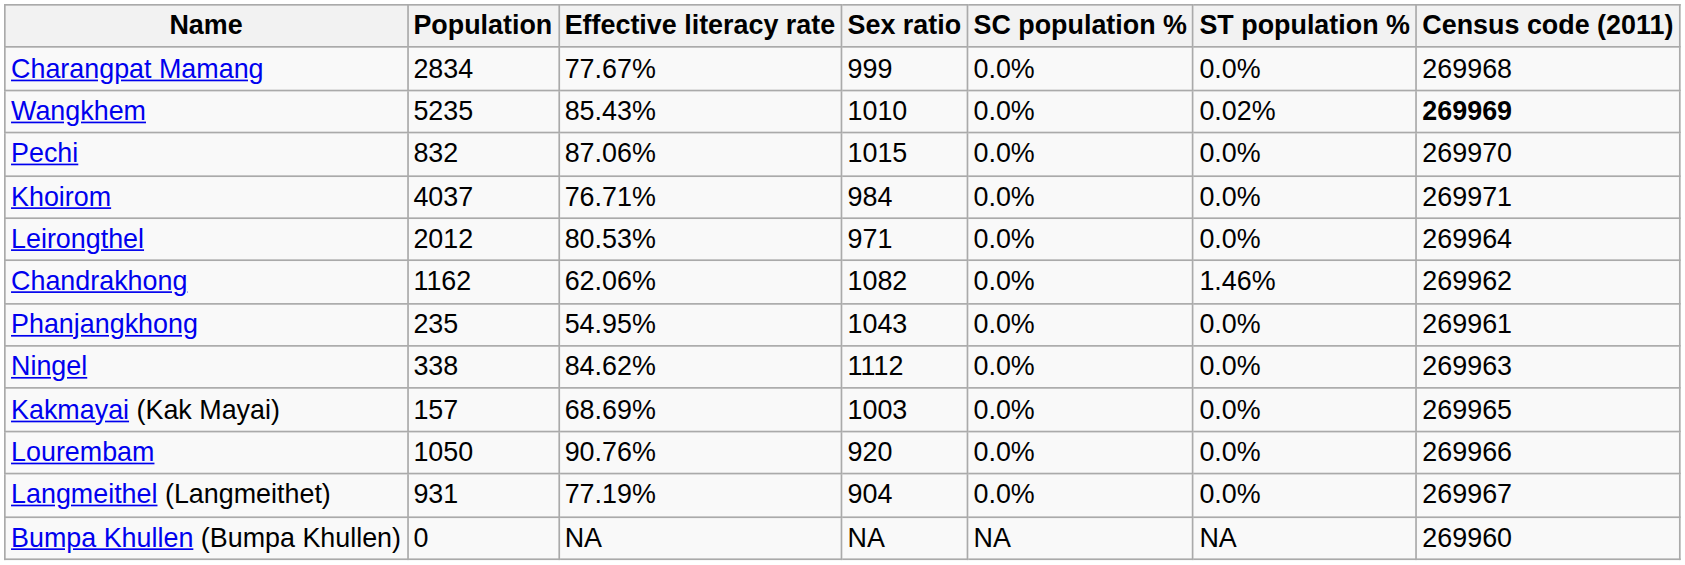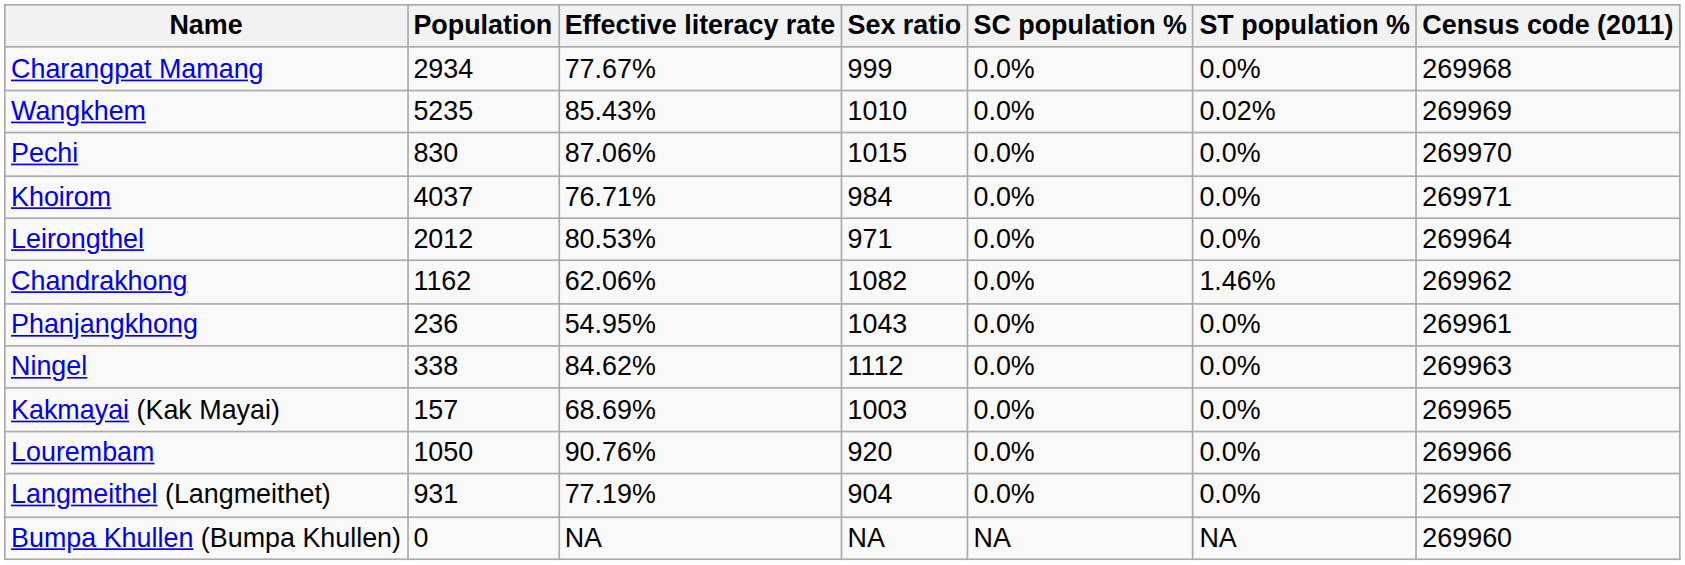 <table class="wikitable sortable">
 <tr>
 <th>Name</th>
 <th>Population</th>
 <th>Effective literacy rate</th>
 <th>Sex ratio</th>
 <th>SC population %</th>
 <th>ST population %</th>
 <th>Census code (2011)</th>
 </tr>
 <tr>
 <td><a href='#'>Charangpat Mamang</a></td>
-<td>2834</td>
+<td>2934</td>
 <td>77.67%</td>
 <td>999</td>
 <td>0.0%</td>
 <td>0.0%</td>
 <td>269968</td>
 </tr>
 <tr>
 <td><a href='#'>Wangkhem</a></td>
 <td>5235</td>
 <td>85.43%</td>
 <td>1010</td>
 <td>0.0%</td>
 <td>0.02%</td>
-<td><strong>269969</strong></td>
+<td>269969</td>
 </tr>
 <tr>
 <td><a href='#'>Pechi</a></td>
-<td>832</td>
+<td>830</td>
 <td>87.06%</td>
 <td>1015</td>
 <td>0.0%</td>
 <td>0.0%</td>
 <td>269970</td>
 </tr>
 <tr>
 <td><a href='#'>Khoirom</a></td>
 <td>4037</td>
 <td>76.71%</td>
 <td>984</td>
 <td>0.0%</td>
 <td>0.0%</td>
 <td>269971</td>
 </tr>
 <tr>
 <td><a href='#'>Leirongthel</a></td>
 <td>2012</td>
 <td>80.53%</td>
 <td>971</td>
 <td>0.0%</td>
 <td>0.0%</td>
 <td>269964</td>
 </tr>
 <tr>
 <td><a href='#'>Chandrakhong</a></td>
 <td>1162</td>
 <td>62.06%</td>
 <td>1082</td>
 <td>0.0%</td>
 <td>1.46%</td>
 <td>269962</td>
 </tr>
 <tr>
 <td><a href='#'>Phanjangkhong</a></td>
-<td>235</td>
+<td>236</td>
 <td>54.95%</td>
 <td>1043</td>
 <td>0.0%</td>
 <td>0.0%</td>
 <td>269961</td>
 </tr>
 <tr>
 <td><a href='#'>Ningel</a></td>
 <td>338</td>
 <td>84.62%</td>
 <td>1112</td>
 <td>0.0%</td>
 <td>0.0%</td>
 <td>269963</td>
 </tr>
 <tr>
 <td><a href='#'>Kakmayai</a> (Kak Mayai)</td>
 <td>157</td>
 <td>68.69%</td>
 <td>1003</td>
 <td>0.0%</td>
 <td>0.0%</td>
 <td>269965</td>
 </tr>
 <tr>
 <td><a href='#'>Lourembam</a></td>
 <td>1050</td>
 <td>90.76%</td>
 <td>920</td>
 <td>0.0%</td>
 <td>0.0%</td>
 <td>269966</td>
 </tr>
 <tr>
 <td><a href='#'>Langmeithel</a> (Langmeithet)</td>
 <td>931</td>
 <td>77.19%</td>
 <td>904</td>
 <td>0.0%</td>
 <td>0.0%</td>
 <td>269967</td>
 </tr>
 <tr>
 <td><a href='#'>Bumpa Khullen</a> (Bumpa Khullen)</td>
 <td>0</td>
 <td>NA</td>
 <td>NA</td>
 <td>NA</td>
 <td>NA</td>
 <td>269960</td>
 </tr>
 </table>
